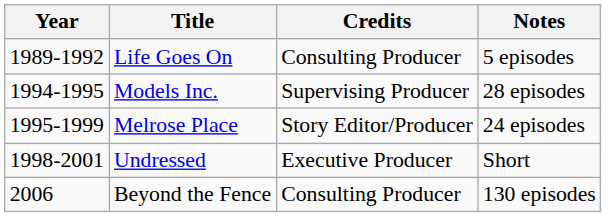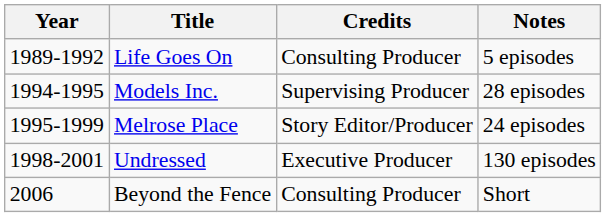 <table class="wikitable">
 <tr>
 <th>Year</th>
 <th>Title</th>
 <th>Credits</th>
 <th>Notes</th>
 </tr>
 <tr>
 <td>1989-1992</td>
 <td><a href='#'>Life Goes On</a></td>
 <td>Consulting Producer</td>
 <td>5 episodes</td>
 </tr>
 <tr>
 <td>1994-1995</td>
 <td><a href='#'>Models Inc.</a></td>
 <td>Supervising Producer</td>
 <td>28 episodes</td>
 </tr>
 <tr>
 <td>1995-1999</td>
 <td><a href='#'>Melrose Place</a></td>
 <td>Story Editor/Producer</td>
 <td>24 episodes</td>
 </tr>
 <tr>
 <td>1998-2001</td>
 <td><a href='#'>Undressed</a></td>
 <td>Executive Producer</td>
-<td>Short</td>
+<td>130 episodes</td>
 </tr>
 <tr>
 <td>2006</td>
 <td>Beyond the Fence</td>
 <td>Consulting Producer</td>
-<td>130 episodes</td>
+<td>Short</td>
 </tr>
 </table>
